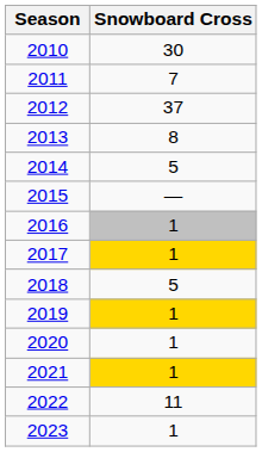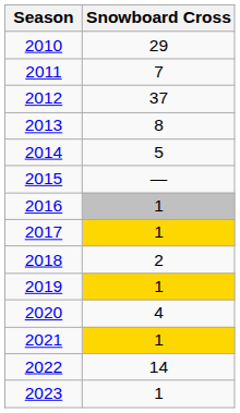 <table class=wikitable style="text-align:center">
 <tr>
 <th> Season </th>
 <th>Snowboard Cross</th>
 </tr>
 <tr>
 <td><a href='#'>2010</a></td>
-<td>30</td>
+<td>29</td>
 </tr>
 <tr>
 <td><a href='#'>2011</a></td>
 <td>7</td>
 </tr>
 <tr>
 <td><a href='#'>2012</a></td>
 <td>37</td>
 </tr>
 <tr>
 <td><a href='#'>2013</a></td>
 <td>8</td>
 </tr>
 <tr>
 <td><a href='#'>2014</a></td>
 <td>5</td>
 </tr>
 <tr>
 <td><a href='#'>2015</a></td>
 <td>—</td>
 </tr>
 <tr>
 <td><a href='#'>2016</a></td>
 <td bgcolor="silver">1</td>
 </tr>
 <tr>
 <td><a href='#'>2017</a></td>
 <td bgcolor="gold">1</td>
 </tr>
 <tr>
 <td><a href='#'>2018</a></td>
-<td>5</td>
+<td>2</td>
 </tr>
 <tr>
 <td><a href='#'>2019</a></td>
 <td bgcolor="gold">1</td>
 </tr>
 <tr>
 <td><a href='#'>2020</a></td>
-<td>1</td>
+<td>4</td>
 </tr>
 <tr>
 <td><a href='#'>2021</a></td>
 <td bgcolor="gold">1</td>
 </tr>
 <tr>
 <td><a href='#'>2022</a></td>
-<td>11</td>
+<td>14</td>
 </tr>
 <tr>
 <td><a href='#'>2023</a></td>
 <td>1</td>
 </tr>
 </table>
